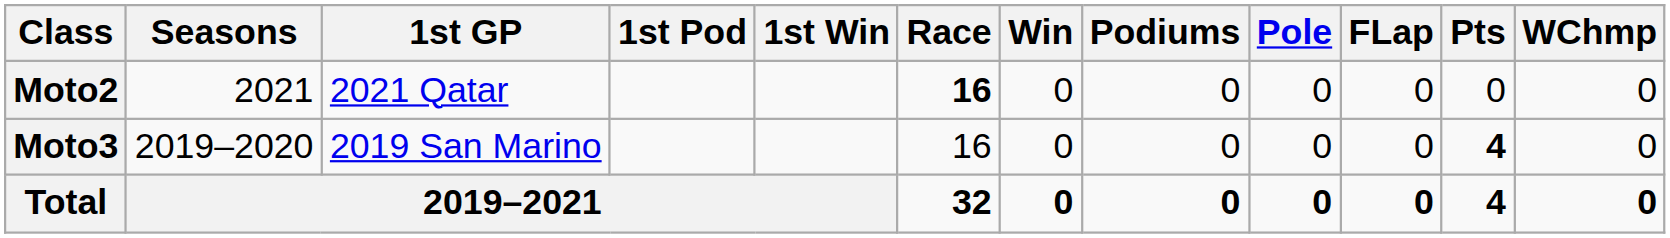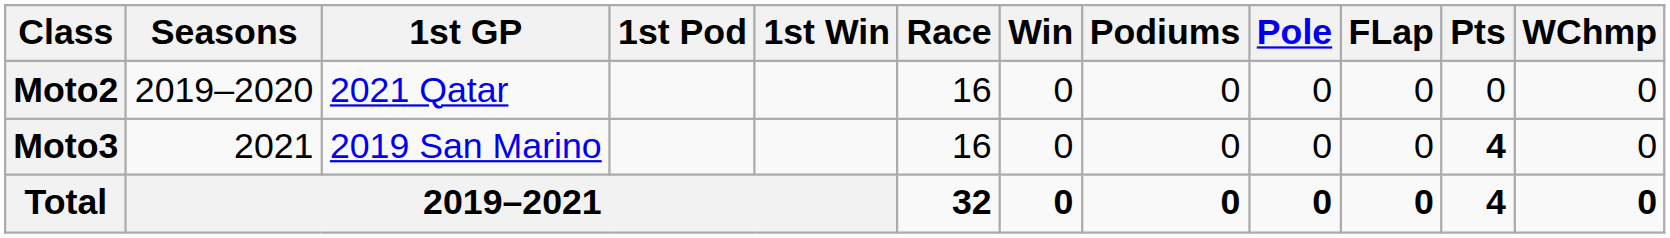 <table class="wikitable" style=text-align:right>
 <tr>
 <th>Class</th>
 <th>Seasons</th>
 <th>1st GP</th>
 <th>1st Pod</th>
 <th>1st Win</th>
 <th>Race</th>
 <th>Win</th>
 <th>Podiums</th>
 <th><a href='#'>Pole</a></th>
 <th>FLap</th>
 <th>Pts</th>
 <th>WChmp</th>
 </tr>
 <tr>
 <th>Moto2</th>
-<td>2021</td>
+<td>2019–2020</td>
 <td align="left"><a href='#'>2021 Qatar</a></td>
 <td align="left"></td>
 <td align="left"></td>
-<td><strong>16</strong></td>
+<td>16</td>
 <td>0</td>
 <td>0</td>
 <td>0</td>
 <td>0</td>
 <td>0</td>
 <td>0</td>
 </tr>
 <tr>
 <th>Moto3</th>
-<td>2019–2020</td>
+<td>2021</td>
 <td align="left"><a href='#'>2019 San Marino</a></td>
 <td align="left"></td>
 <td align="left"></td>
 <td>16</td>
 <td>0</td>
 <td>0</td>
 <td>0</td>
 <td>0</td>
 <td><strong>4</strong></td>
 <td>0</td>
 </tr>
 <tr>
 <th>Total</th>
 <th colspan="4">2019–2021</th>
 <td><strong>32</strong></td>
 <td><strong>0</strong></td>
 <td><strong>0</strong></td>
 <td><strong>0</strong></td>
 <td><strong>0</strong></td>
 <td><strong>4</strong></td>
 <td><strong>0</strong></td>
 </tr>
 </table>
